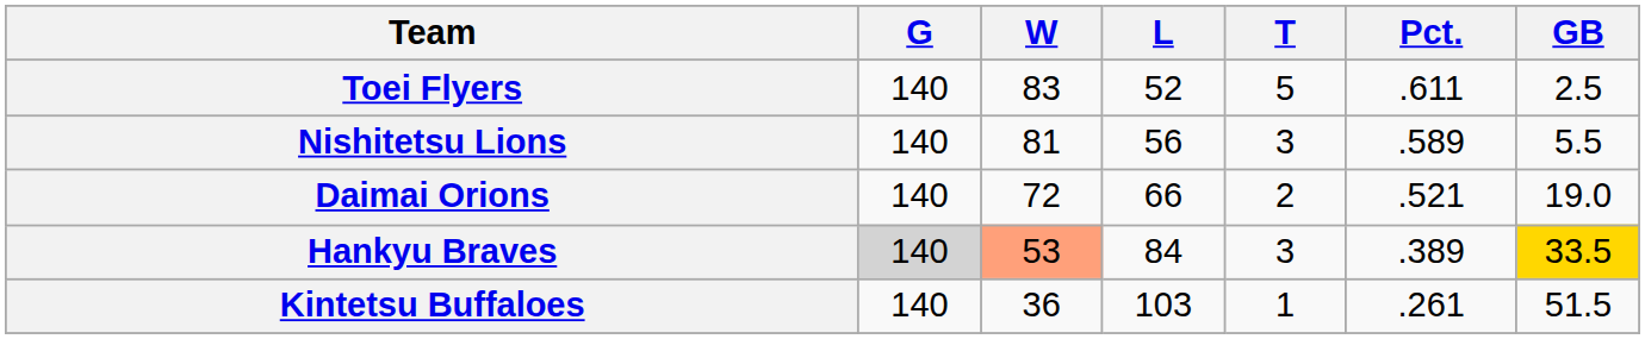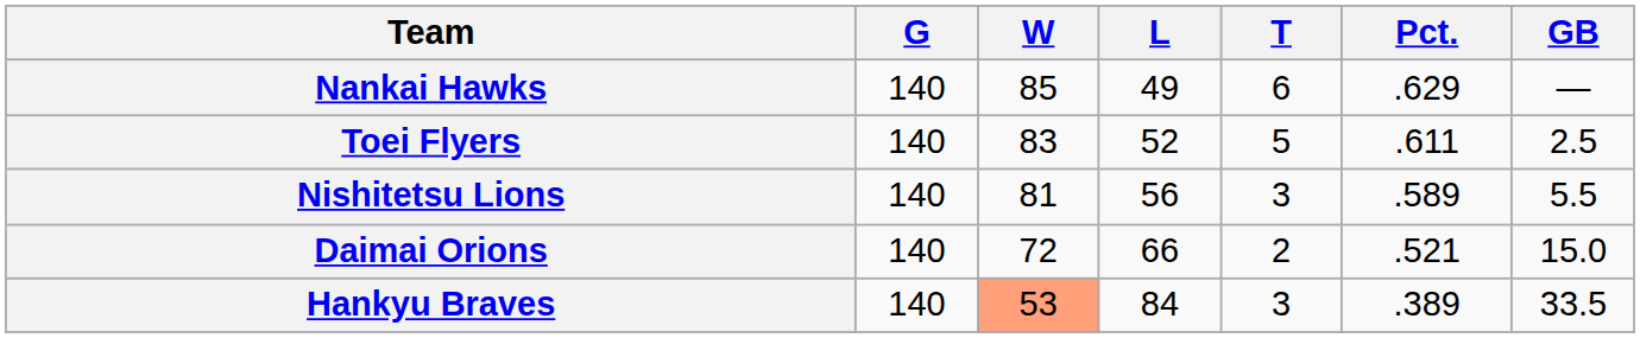 <table class="wikitable plainrowheaders" width="60%" style="text-align:center;">
 <tr>
 <th scope="col" width="35%">Team</th>
 <th scope="col" width="5%"><a href='#'>G</a></th>
 <th scope="col" width="5%"><a href='#'>W</a></th>
 <th scope="col" width="5%"><a href='#'>L</a></th>
 <th scope="col" width="5%"><a href='#'>T</a></th>
 <th scope="col" width="7%"><a href='#'>Pct.</a></th>
 <th scope="col" width="5%"><a href='#'>GB</a></th>
+</tr>
+<tr>
+<th scope="row" style="text-align:center;"><a href='#'>Nankai Hawks</a></th>
+<td>140</td>
+<td>85</td>
+<td>49</td>
+<td>6</td>
+<td>.629</td>
+<td>—</td>
 </tr>
 <tr>
 <th scope="row" style="text-align:center;"><a href='#'>Toei Flyers</a></th>
 <td>140</td>
 <td>83</td>
 <td>52</td>
 <td>5</td>
 <td>.611</td>
 <td>2.5</td>
 </tr>
 <tr>
 <th scope="row" style="text-align:center;"><a href='#'>Nishitetsu Lions</a></th>
 <td>140</td>
 <td>81</td>
 <td>56</td>
 <td>3</td>
 <td>.589</td>
 <td>5.5</td>
 </tr>
 <tr>
 <th scope="row" style="text-align:center;"><a href='#'>Daimai Orions</a></th>
 <td>140</td>
 <td>72</td>
 <td>66</td>
 <td>2</td>
 <td>.521</td>
-<td>19.0</td>
+<td>15.0</td>
 </tr>
 <tr>
 <th scope="row" style="text-align:center;"><a href='#'>Hankyu Braves</a></th>
-<td style="background: lightgrey;">140</td>
+<td>140</td>
 <td style="background: lightsalmon;">53</td>
 <td>84</td>
 <td>3</td>
 <td>.389</td>
-<td style="background: gold;">33.5</td>
-</tr>
-<tr>
-<th scope="row" style="text-align:center;"><a href='#'>Kintetsu Buffaloes</a></th>
-<td>140</td>
-<td>36</td>
-<td>103</td>
-<td>1</td>
-<td>.261</td>
-<td>51.5</td>
+<td>33.5</td>
 </tr>
 </table>
